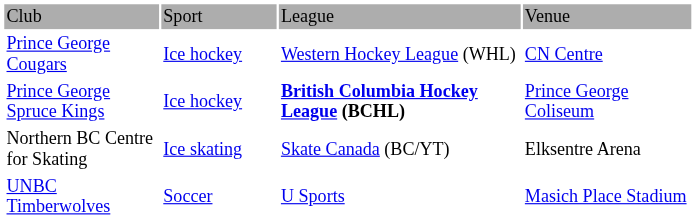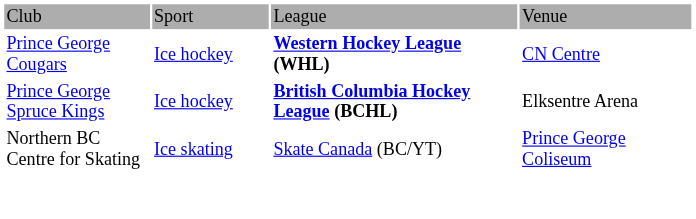 <table border="0" cellpadding="2" cellspacing="2" style="width:98%;">
 <tr style="background:#adadad;">
 <td style="width:150px;">Club</td>
 <td style="width:120px;">Sport</td>
 <td style="width:270px;">League</td>
 <td style="width:180px;">Venue</td>
 </tr>
 <tr>
 <td><a href='#'>Prince George Cougars</a></td>
 <td><a href='#'>Ice hockey</a></td>
-<td><a href='#'>Western Hockey League</a> (WHL)</td>
+<td><strong><a href='#'>Western Hockey League</a> (WHL)</strong></td>
 <td><a href='#'>CN Centre</a></td>
 </tr>
 <tr>
 <td><a href='#'>Prince George Spruce Kings</a></td>
 <td><a href='#'>Ice hockey</a></td>
 <td><strong><a href='#'>British Columbia Hockey League</a> (BCHL)</strong></td>
-<td><a href='#'>Prince George Coliseum</a></td>
+<td>Elksentre Arena</td>
 </tr>
 <tr>
 <td>Northern BC Centre for Skating</td>
 <td><a href='#'>Ice skating</a></td>
 <td><a href='#'>Skate Canada</a> (BC/YT)</td>
-<td>Elksentre Arena</td>
-</tr>
-<tr>
-<td><a href='#'>UNBC Timberwolves</a></td>
-<td><a href='#'>Soccer</a></td>
-<td><a href='#'>U Sports</a></td>
-<td><a href='#'>Masich Place Stadium</a></td>
+<td><a href='#'>Prince George Coliseum</a></td>
 </tr>
 </table>
